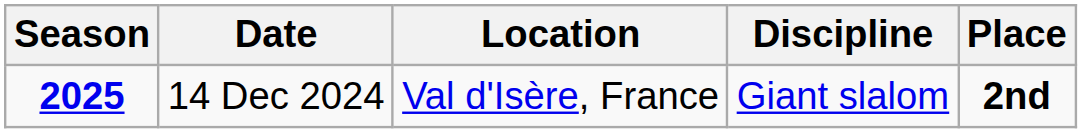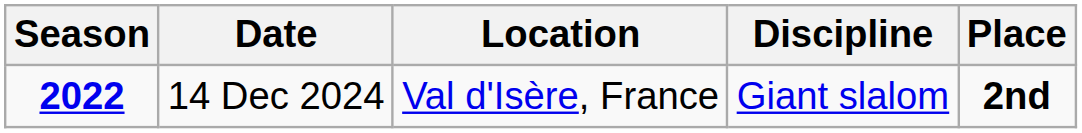 <table class=wikitable style="text-align:center">
 <tr>
 <th>Season</th>
 <th>Date</th>
 <th>Location</th>
 <th>Discipline</th>
 <th>Place</th>
 </tr>
 <tr>
-<td rowspan="1"><strong><a href='#'>2025</a></strong></td>
+<td rowspan="1"><strong><a href='#'>2022</a></strong></td>
 <td align=right>14 Dec 2024</td>
 <td align=left> <a href='#'>Val d'Isère</a>, France</td>
 <td><a href='#'>Giant slalom</a></td>
 <td><strong>2nd</strong></td>
 </tr>
 </table>
